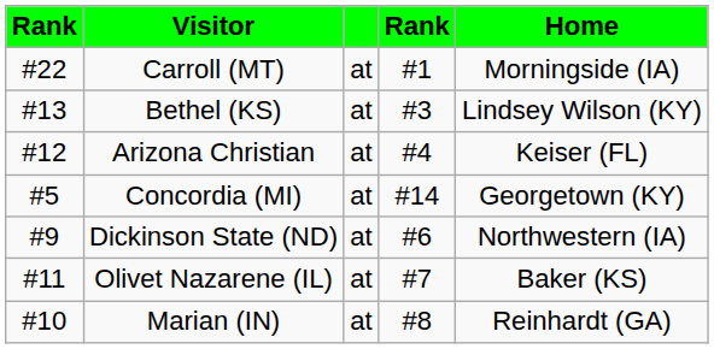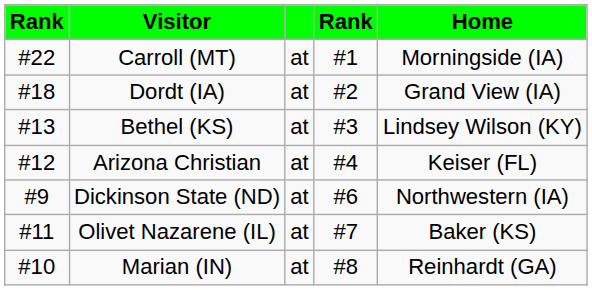 <table class="wikitable sortable" style="text-align:center;">
 <tr>
 <th style="background:#00ff00; color:black;">Rank</th>
 <th style="background:#00ff00; color:black;">Visitor</th>
 <th style="background:#00ff00; color:black;"></th>
 <th style="background:#00ff00; color:black;">Rank</th>
 <th style="background:#00ff00; color:black;">Home</th>
 </tr>
 <tr style="text-align:center;">
 <td>#22</td>
 <td>Carroll (MT)</td>
 <td>at</td>
 <td>#1</td>
 <td>Morningside (IA)</td>
 </tr>
 <tr style="text-align:center;">
+<td>#18</td>
+<td>Dordt (IA)</td>
+<td>at</td>
+<td>#2</td>
+<td>Grand View (IA)</td>
+</tr>
+<tr style="text-align:center;">
 <td>#13</td>
 <td>Bethel (KS)</td>
 <td>at</td>
 <td>#3</td>
 <td>Lindsey Wilson (KY)</td>
 </tr>
 <tr style="text-align:center;">
 <td>#12</td>
 <td>Arizona Christian</td>
 <td>at</td>
 <td>#4</td>
 <td>Keiser (FL)</td>
-</tr>
-<tr style="text-align:center;">
-<td>#5</td>
-<td>Concordia (MI)</td>
-<td>at</td>
-<td>#14</td>
-<td>Georgetown (KY)</td>
 </tr>
 <tr style="text-align:center;">
 <td>#9</td>
 <td>Dickinson State (ND)</td>
 <td>at</td>
 <td>#6</td>
 <td>Northwestern (IA)</td>
 </tr>
 <tr style="text-align:center;">
 <td>#11</td>
 <td>Olivet Nazarene (IL)</td>
 <td>at</td>
 <td>#7</td>
 <td>Baker (KS)</td>
 </tr>
 <tr style="text-align:center;">
 <td>#10</td>
 <td>Marian (IN)</td>
 <td>at</td>
 <td>#8</td>
 <td>Reinhardt  (GA)</td>
 </tr>
 </table>
